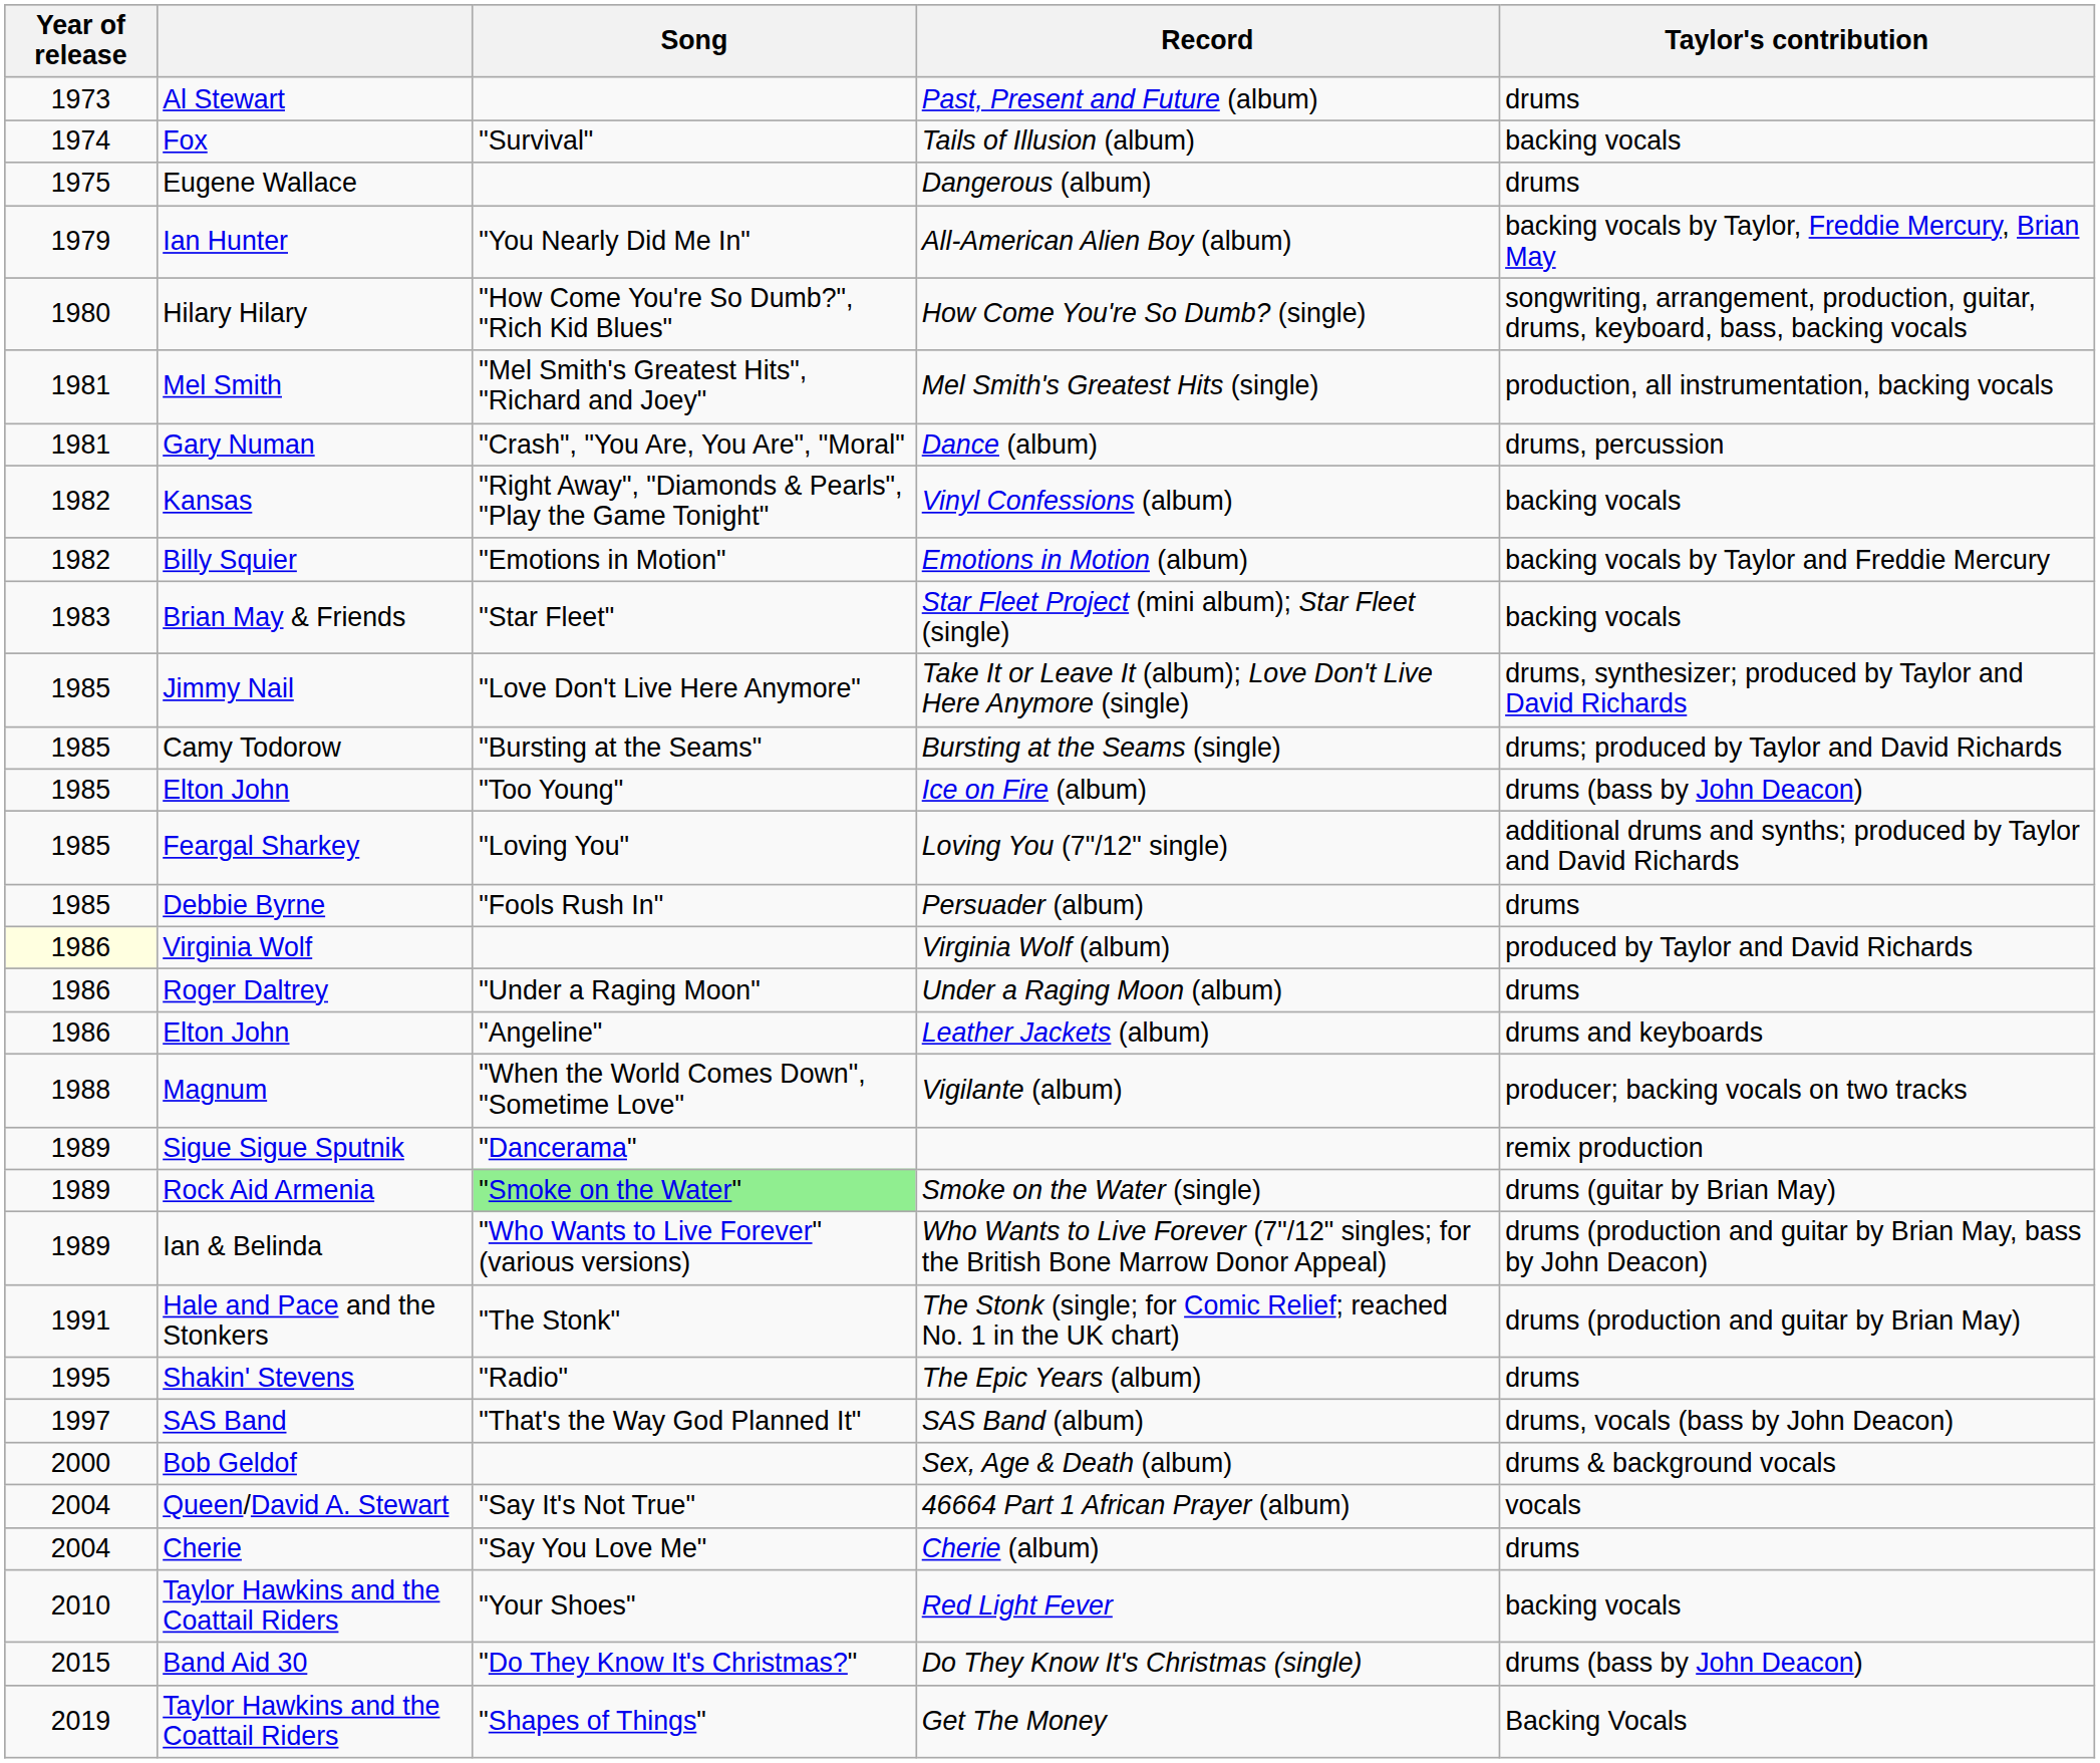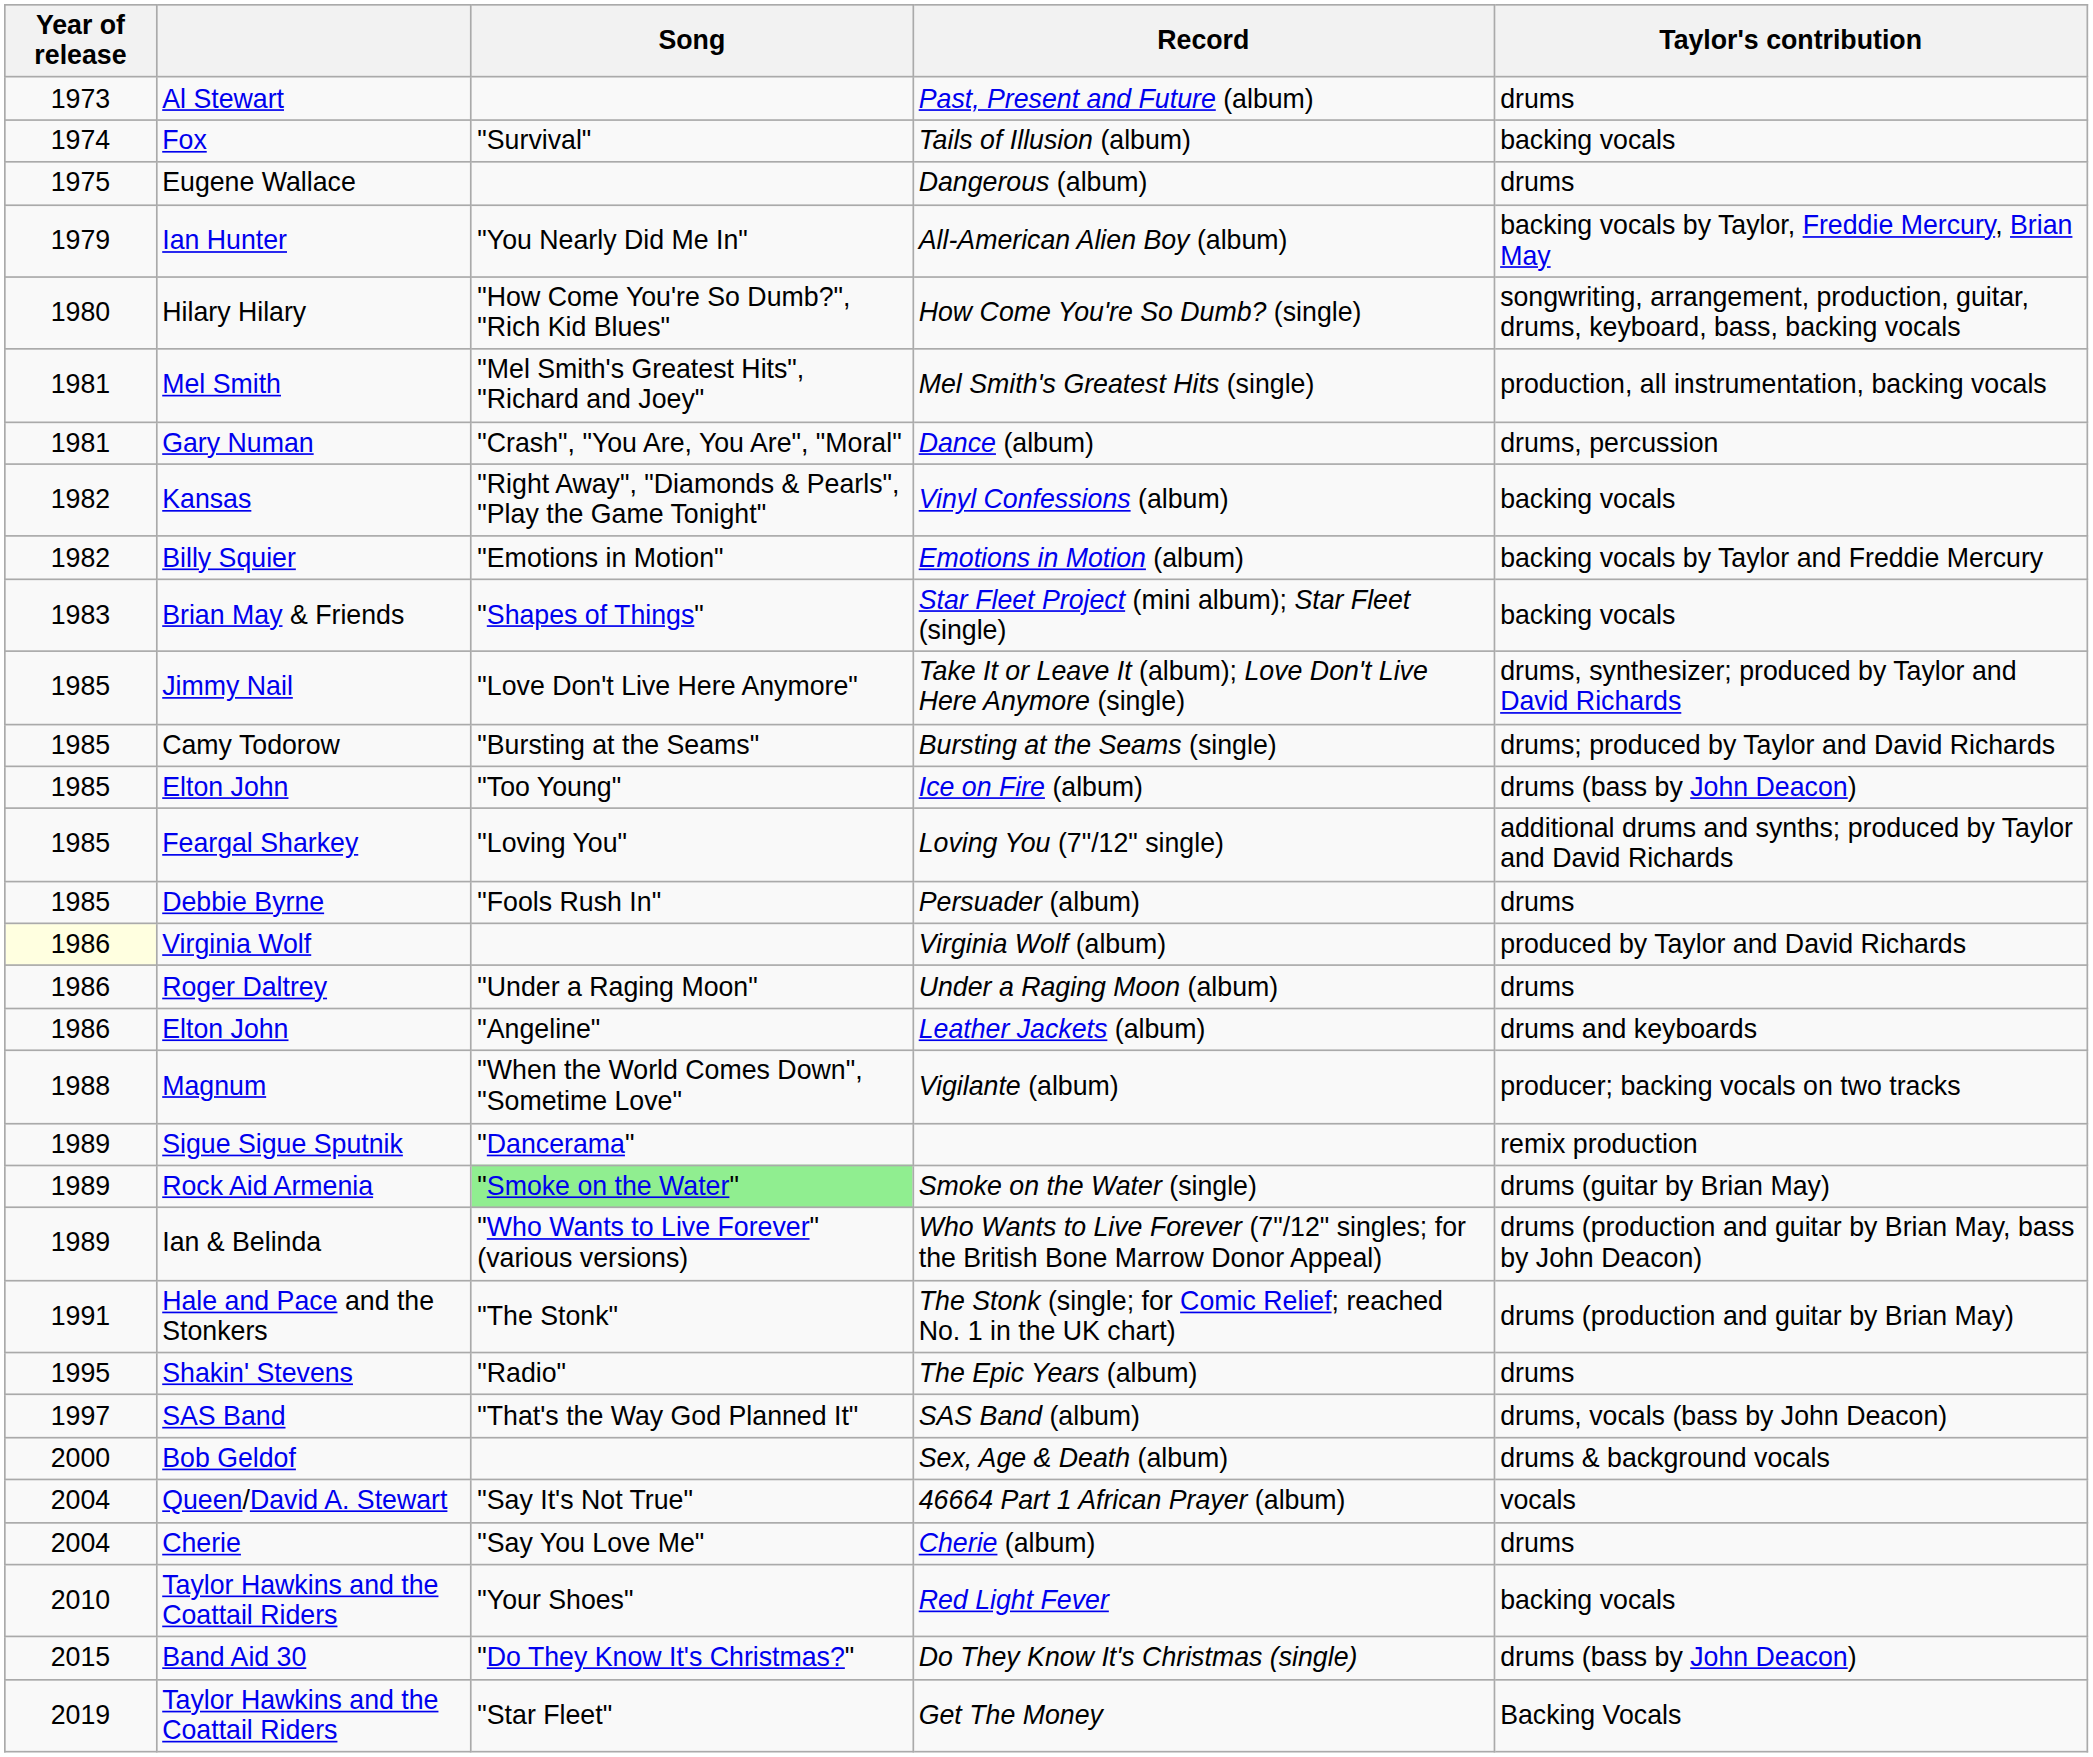 <table class="wikitable">
 <tr>
 <th align="left">Year of release</th>
 <th align="left"></th>
 <th align="left">Song</th>
 <th align="left">Record</th>
 <th align="left">Taylor's contribution</th>
 </tr>
 <tr>
 <td style="text-align:center;">1973</td>
 <td><a href='#'>Al Stewart</a></td>
 <td> </td>
 <td><em><a href='#'>Past, Present and Future</a></em> (album)</td>
 <td>drums</td>
 </tr>
 <tr>
 <td style="text-align:center;">1974</td>
 <td><a href='#'>Fox</a></td>
 <td>"Survival"</td>
 <td><em>Tails of Illusion</em> (album)</td>
 <td>backing vocals</td>
 </tr>
 <tr>
 <td style="text-align:center;">1975</td>
 <td>Eugene Wallace</td>
 <td> </td>
 <td><em>Dangerous</em> (album)</td>
 <td>drums</td>
 </tr>
 <tr>
 <td style="text-align:center;">1979</td>
 <td><a href='#'>Ian Hunter</a></td>
 <td>"You Nearly Did Me In"</td>
 <td><em>All-American Alien Boy</em> (album)</td>
 <td>backing vocals by Taylor, <a href='#'>Freddie Mercury</a>, <a href='#'>Brian May</a></td>
 </tr>
 <tr>
 <td style="text-align:center;">1980</td>
 <td>Hilary Hilary</td>
 <td>"How Come You're So Dumb?", "Rich Kid Blues"</td>
 <td><em>How Come You're So Dumb?</em> (single)</td>
 <td>songwriting, arrangement, production, guitar, drums, keyboard, bass, backing vocals</td>
 </tr>
 <tr>
 <td style="text-align:center;">1981</td>
 <td><a href='#'>Mel Smith</a></td>
 <td>"Mel Smith's Greatest Hits", "Richard and Joey"</td>
 <td><em>Mel Smith's Greatest Hits</em> (single)</td>
 <td>production, all instrumentation, backing vocals</td>
 </tr>
 <tr>
 <td style="text-align:center;">1981</td>
 <td><a href='#'>Gary Numan</a></td>
 <td>"Crash", "You Are, You Are", "Moral"</td>
 <td><em><a href='#'>Dance</a></em> (album)</td>
 <td>drums, percussion</td>
 </tr>
 <tr>
 <td style="text-align:center;">1982</td>
 <td><a href='#'>Kansas</a></td>
 <td>"Right Away", "Diamonds & Pearls", "Play the Game Tonight"</td>
 <td><em><a href='#'>Vinyl Confessions</a></em> (album)</td>
 <td>backing vocals</td>
 </tr>
 <tr>
 <td style="text-align:center;">1982</td>
 <td><a href='#'>Billy Squier</a></td>
 <td>"Emotions in Motion"</td>
 <td><em><a href='#'>Emotions in Motion</a></em> (album)</td>
 <td>backing vocals by Taylor and Freddie Mercury</td>
 </tr>
 <tr>
 <td style="text-align:center;">1983</td>
 <td><a href='#'>Brian May</a> & Friends</td>
-<td>"Star Fleet"</td>
+<td>"<a href='#'>Shapes of Things</a>"</td>
 <td><em><a href='#'>Star Fleet Project</a></em> (mini album); <em>Star Fleet</em> (single)</td>
 <td>backing vocals</td>
 </tr>
 <tr>
 <td style="text-align:center;">1985</td>
 <td><a href='#'>Jimmy Nail</a></td>
 <td>"Love Don't Live Here Anymore"</td>
 <td><em>Take It or Leave It</em> (album); <em>Love Don't Live Here Anymore</em> (single)</td>
 <td>drums, synthesizer; produced by Taylor and <a href='#'>David Richards</a></td>
 </tr>
 <tr>
 <td style="text-align:center;">1985</td>
 <td>Camy Todorow</td>
 <td>"Bursting at the Seams"</td>
 <td><em>Bursting at the Seams</em> (single)</td>
 <td>drums; produced by Taylor and David Richards</td>
 </tr>
 <tr>
 <td style="text-align:center;">1985</td>
 <td><a href='#'>Elton John</a></td>
 <td>"Too Young"</td>
 <td><em><a href='#'>Ice on Fire</a></em> (album)</td>
 <td>drums (bass by <a href='#'>John Deacon</a>)</td>
 </tr>
 <tr>
 <td style="text-align:center;">1985</td>
 <td><a href='#'>Feargal Sharkey</a></td>
 <td>"Loving You"</td>
 <td><em>Loving You</em> (7"/12" single)</td>
 <td>additional drums and synths; produced by Taylor and David Richards</td>
 </tr>
 <tr>
 <td style="text-align:center;">1985</td>
 <td><a href='#'>Debbie Byrne</a></td>
 <td>"Fools Rush In" </td>
 <td><em>Persuader</em> (album)</td>
 <td>drums</td>
 </tr>
 <tr>
 <td style="background: lightyellow; text-align:center;">1986</td>
 <td><a href='#'>Virginia Wolf</a></td>
 <td> </td>
 <td><em>Virginia Wolf</em> (album)</td>
 <td>produced by Taylor and David Richards</td>
 </tr>
 <tr>
 <td style="text-align:center;">1986</td>
 <td><a href='#'>Roger Daltrey</a></td>
 <td>"Under a Raging Moon"</td>
 <td><em>Under a Raging Moon</em> (album)</td>
 <td>drums</td>
 </tr>
 <tr>
 <td style="text-align:center;">1986</td>
 <td><a href='#'>Elton John</a></td>
 <td>"Angeline"</td>
 <td><em><a href='#'>Leather Jackets</a></em> (album)</td>
 <td>drums and keyboards</td>
 </tr>
 <tr>
 <td style="text-align:center;">1988</td>
 <td><a href='#'>Magnum</a></td>
 <td>"When the World Comes Down", "Sometime Love"</td>
 <td><em>Vigilante</em> (album)</td>
 <td>producer; backing vocals on two tracks</td>
 </tr>
 <tr>
 <td style="text-align:center;">1989</td>
 <td><a href='#'>Sigue Sigue Sputnik</a></td>
 <td>"<a href='#'>Dancerama</a>"</td>
 <td> </td>
 <td>remix production</td>
 </tr>
 <tr>
 <td style="text-align:center;">1989</td>
 <td><a href='#'>Rock Aid Armenia</a></td>
 <td style="background: lightgreen;">"<a href='#'>Smoke on the Water</a>"</td>
 <td><em>Smoke on the Water</em> (single)</td>
 <td>drums (guitar by Brian May)</td>
 </tr>
 <tr>
 <td style="text-align:center;">1989</td>
 <td>Ian & Belinda</td>
 <td>"<a href='#'>Who Wants to Live Forever</a>" (various versions)</td>
 <td><em>Who Wants to Live Forever</em> (7"/12" singles; for the British Bone Marrow Donor Appeal)</td>
 <td>drums (production and guitar by Brian May, bass by John Deacon)</td>
 </tr>
 <tr>
 <td style="text-align:center;">1991</td>
 <td><a href='#'>Hale and Pace</a> and the Stonkers</td>
 <td>"The Stonk"</td>
 <td><em>The Stonk</em> (single; for <a href='#'>Comic Relief</a>; reached No. 1 in the UK chart)</td>
 <td>drums (production and guitar by Brian May)</td>
 </tr>
 <tr>
 <td style="text-align:center;">1995</td>
 <td><a href='#'>Shakin' Stevens</a></td>
 <td>"Radio"</td>
 <td><em>The Epic Years</em> (album)</td>
 <td>drums</td>
 </tr>
 <tr>
 <td style="text-align:center;">1997</td>
 <td><a href='#'>SAS Band</a></td>
 <td>"That's the Way God Planned It"</td>
 <td><em>SAS Band</em> (album)</td>
 <td>drums, vocals (bass by John Deacon)</td>
 </tr>
 <tr>
 <td style="text-align:center;">2000</td>
 <td><a href='#'>Bob Geldof</a></td>
 <td> </td>
 <td><em>Sex, Age & Death</em> (album)</td>
 <td>drums & background vocals</td>
 </tr>
 <tr>
 <td style="text-align:center;">2004</td>
 <td><a href='#'>Queen</a>/<a href='#'>David A. Stewart</a></td>
 <td>"Say It's Not True"</td>
 <td><em>46664 Part 1 African Prayer</em> (album)</td>
 <td vocals>vocals</td>
 </tr>
 <tr>
 <td style="text-align:center;">2004</td>
 <td><a href='#'>Cherie</a></td>
 <td>"Say You Love Me"</td>
 <td><em><a href='#'>Cherie</a></em> (album)</td>
 <td drums>drums</td>
 </tr>
 <tr>
 <td style="text-align:center;">2010</td>
 <td><a href='#'>Taylor Hawkins and the Coattail Riders</a></td>
 <td>"Your Shoes"</td>
 <td><em><a href='#'>Red Light Fever</a></em></td>
 <td>backing vocals</td>
 </tr>
 <tr>
 <td style="text-align:center;">2015</td>
 <td><a href='#'>Band Aid 30</a></td>
 <td>"<a href='#'>Do They Know It's Christmas?</a>"</td>
 <td><em>Do They Know It's Christmas (single)</em></td>
 <td>drums (bass by <a href='#'>John Deacon</a>)</td>
 </tr>
 <tr>
 <td style="text-align:center;">2019</td>
 <td><a href='#'>Taylor Hawkins and the Coattail Riders</a></td>
-<td>"<a href='#'>Shapes of Things</a>"</td>
+<td>"Star Fleet"</td>
 <td><em>Get The Money</em></td>
 <td>Backing Vocals</td>
 </tr>
 </table>
